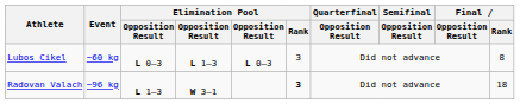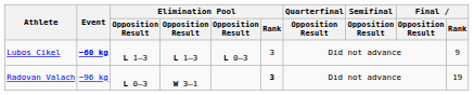 <table class="wikitable" style="font-size:90%">
 <tr>
 <th rowspan="2">Athlete</th>
 <th rowspan="2">Event</th>
 <th colspan=4>Elimination Pool</th>
 <th>Quarterfinal</th>
 <th>Semifinal</th>
 <th colspan=2>Final / </th>
 </tr>
 <tr style="font-size: 95%">
 <th>Opposition<br>Result</th>
 <th>Opposition<br>Result</th>
 <th>Opposition<br>Result</th>
 <th>Rank</th>
 <th>Opposition<br>Result</th>
 <th>Opposition<br>Result</th>
 <th>Opposition<br>Result</th>
 <th>Rank</th>
 </tr>
 <tr align=center>
 <td align=left><a href='#'>Lubos Cikel</a></td>
-<td><a href='#'>−60 kg</a></td>
-<td><br><strong>L</strong> 0–3 <sup></sup></td>
+<td><strong><a href='#'>−60 kg</a></strong></td>
+<td><br><strong>L</strong> 1–3 <sup></sup></td>
 <td><br><strong>L</strong> 1–3 <sup></sup></td>
 <td><br><strong>L</strong> 0–3 <sup></sup></td>
 <td>3</td>
 <td colspan=3>Did not advance</td>
-<td>8</td>
+<td>9</td>
 </tr>
 <tr align=center>
 <td align=left><a href='#'>Radovan Valach</a></td>
 <td><a href='#'>−96 kg</a></td>
-<td><br><strong>L</strong> 1–3 <sup></sup></td>
+<td><br><strong>L</strong> 0–3 <sup></sup></td>
 <td><br><strong>W</strong> 3–1 <sup></sup></td>
 <td></td>
 <td><strong>3</strong></td>
 <td colspan=3>Did not advance</td>
-<td>18</td>
+<td>19</td>
 </tr>
 </table>
